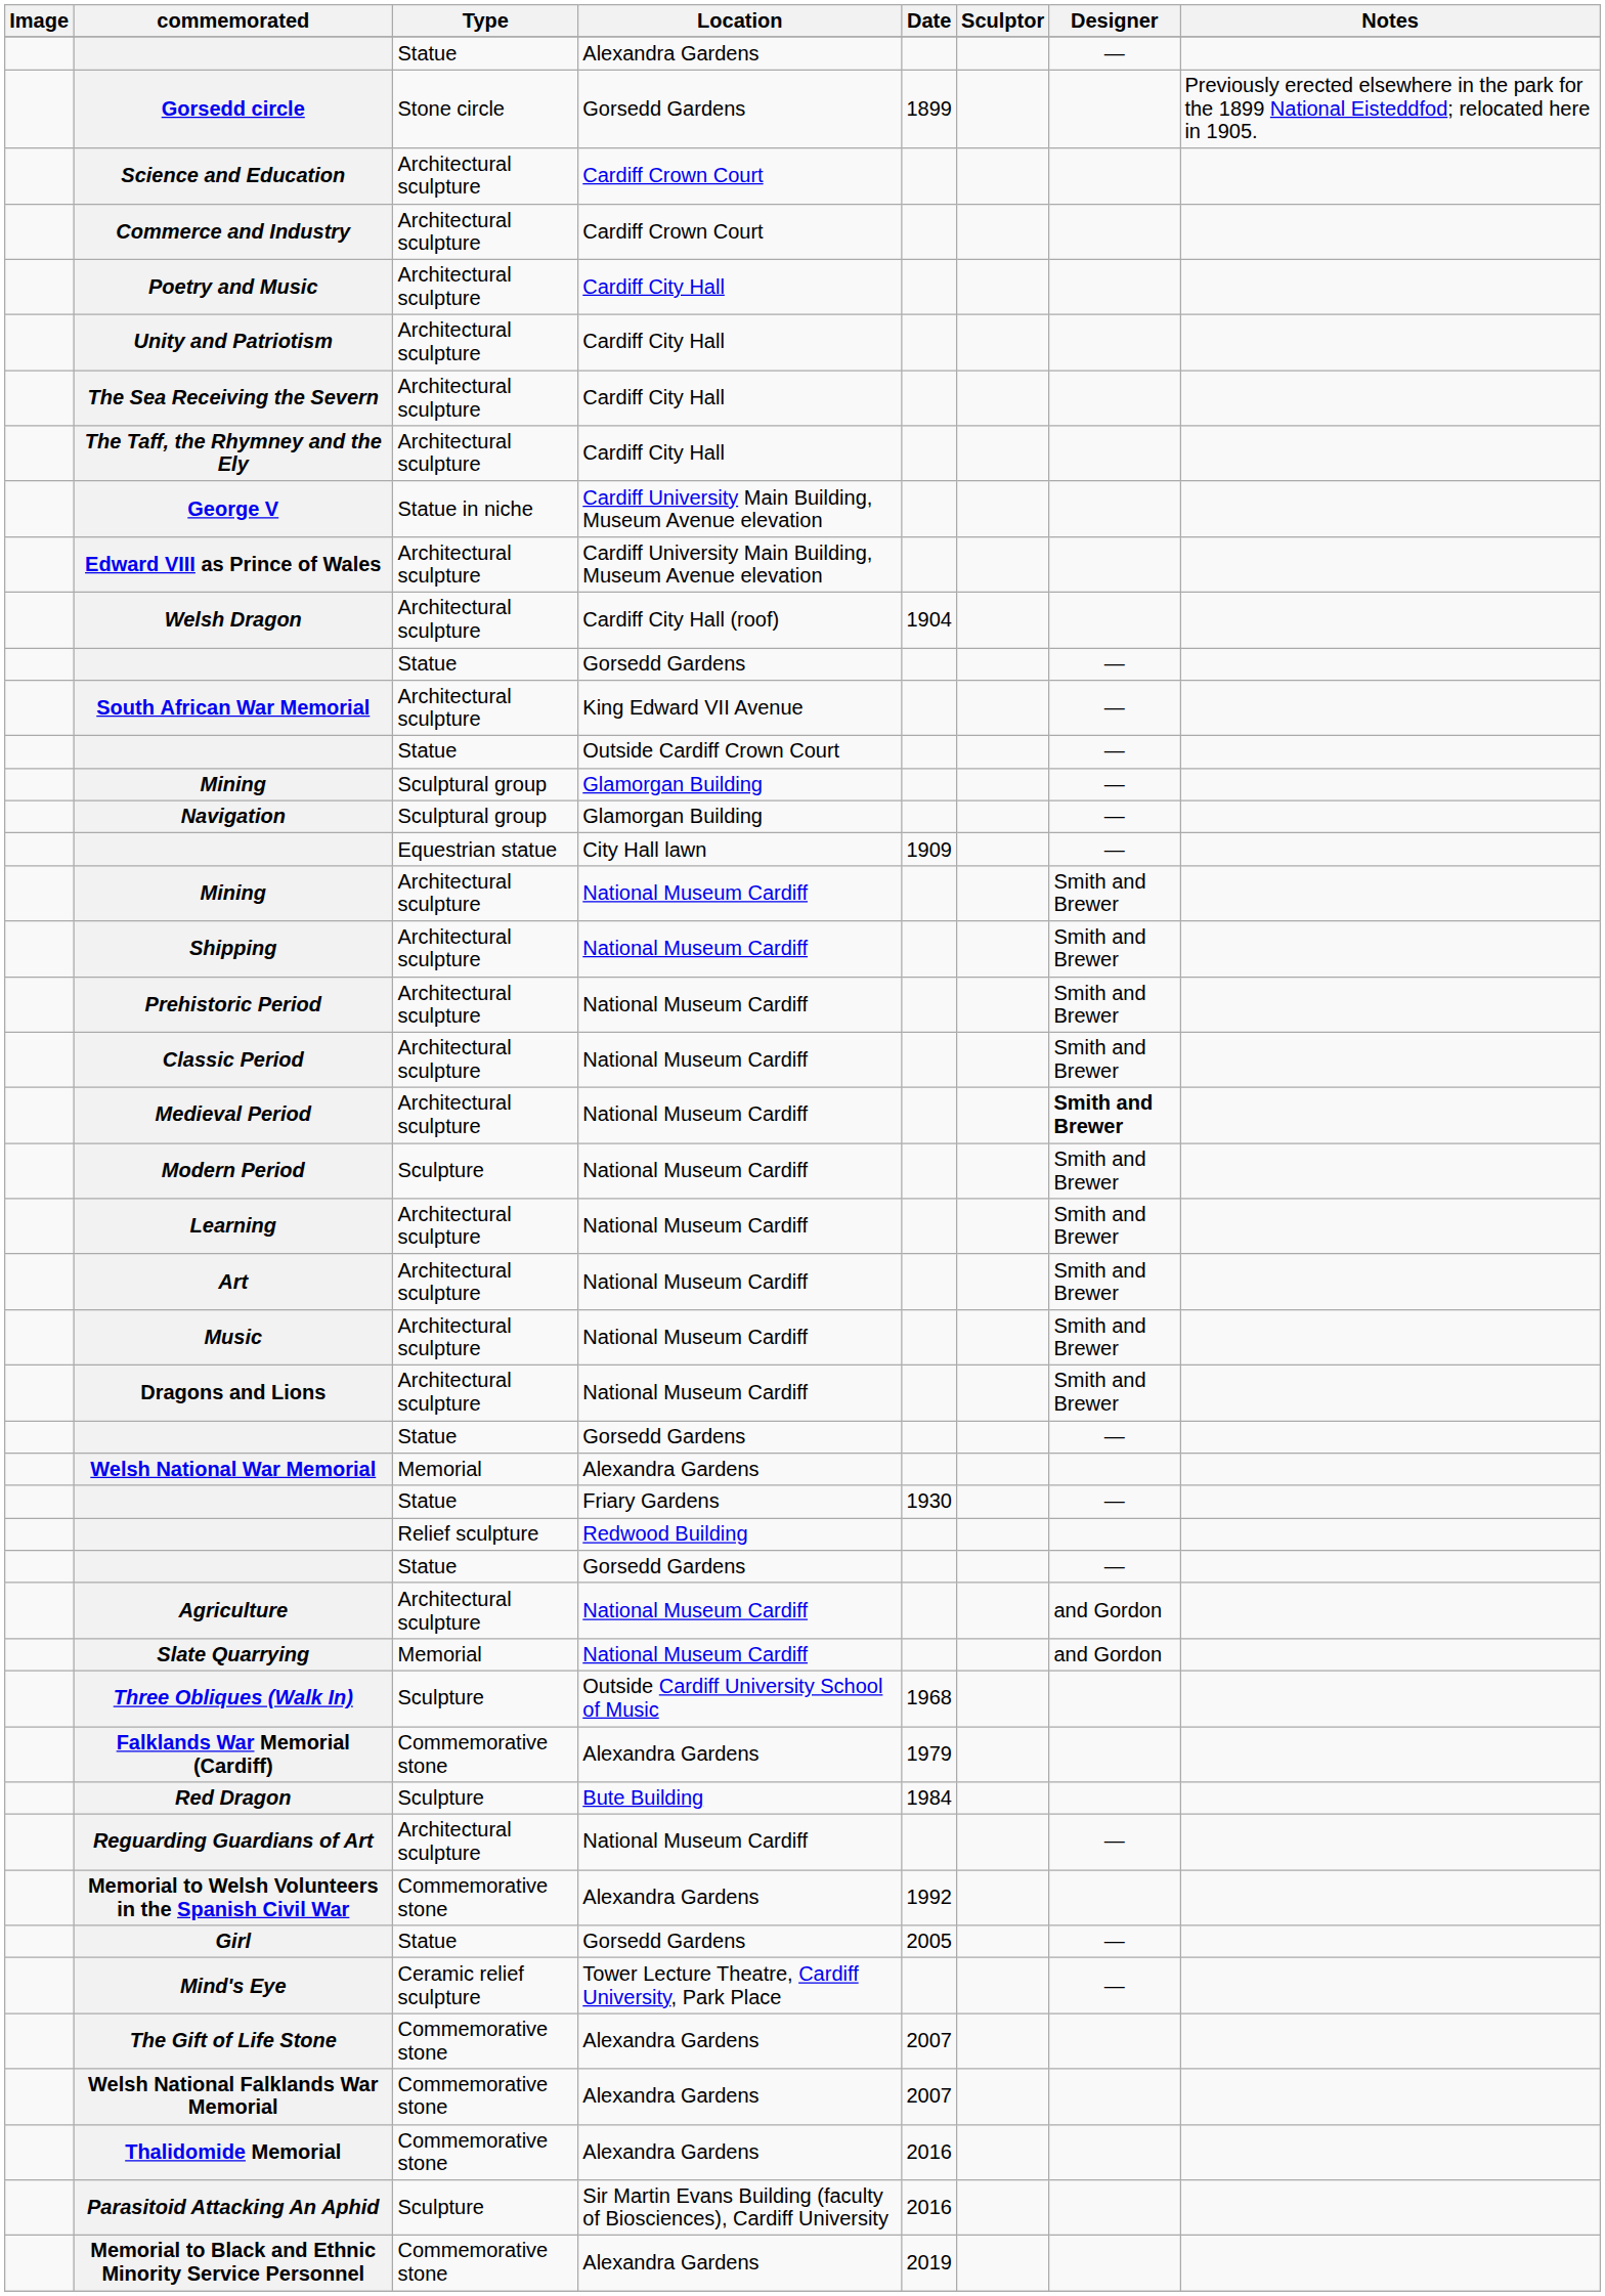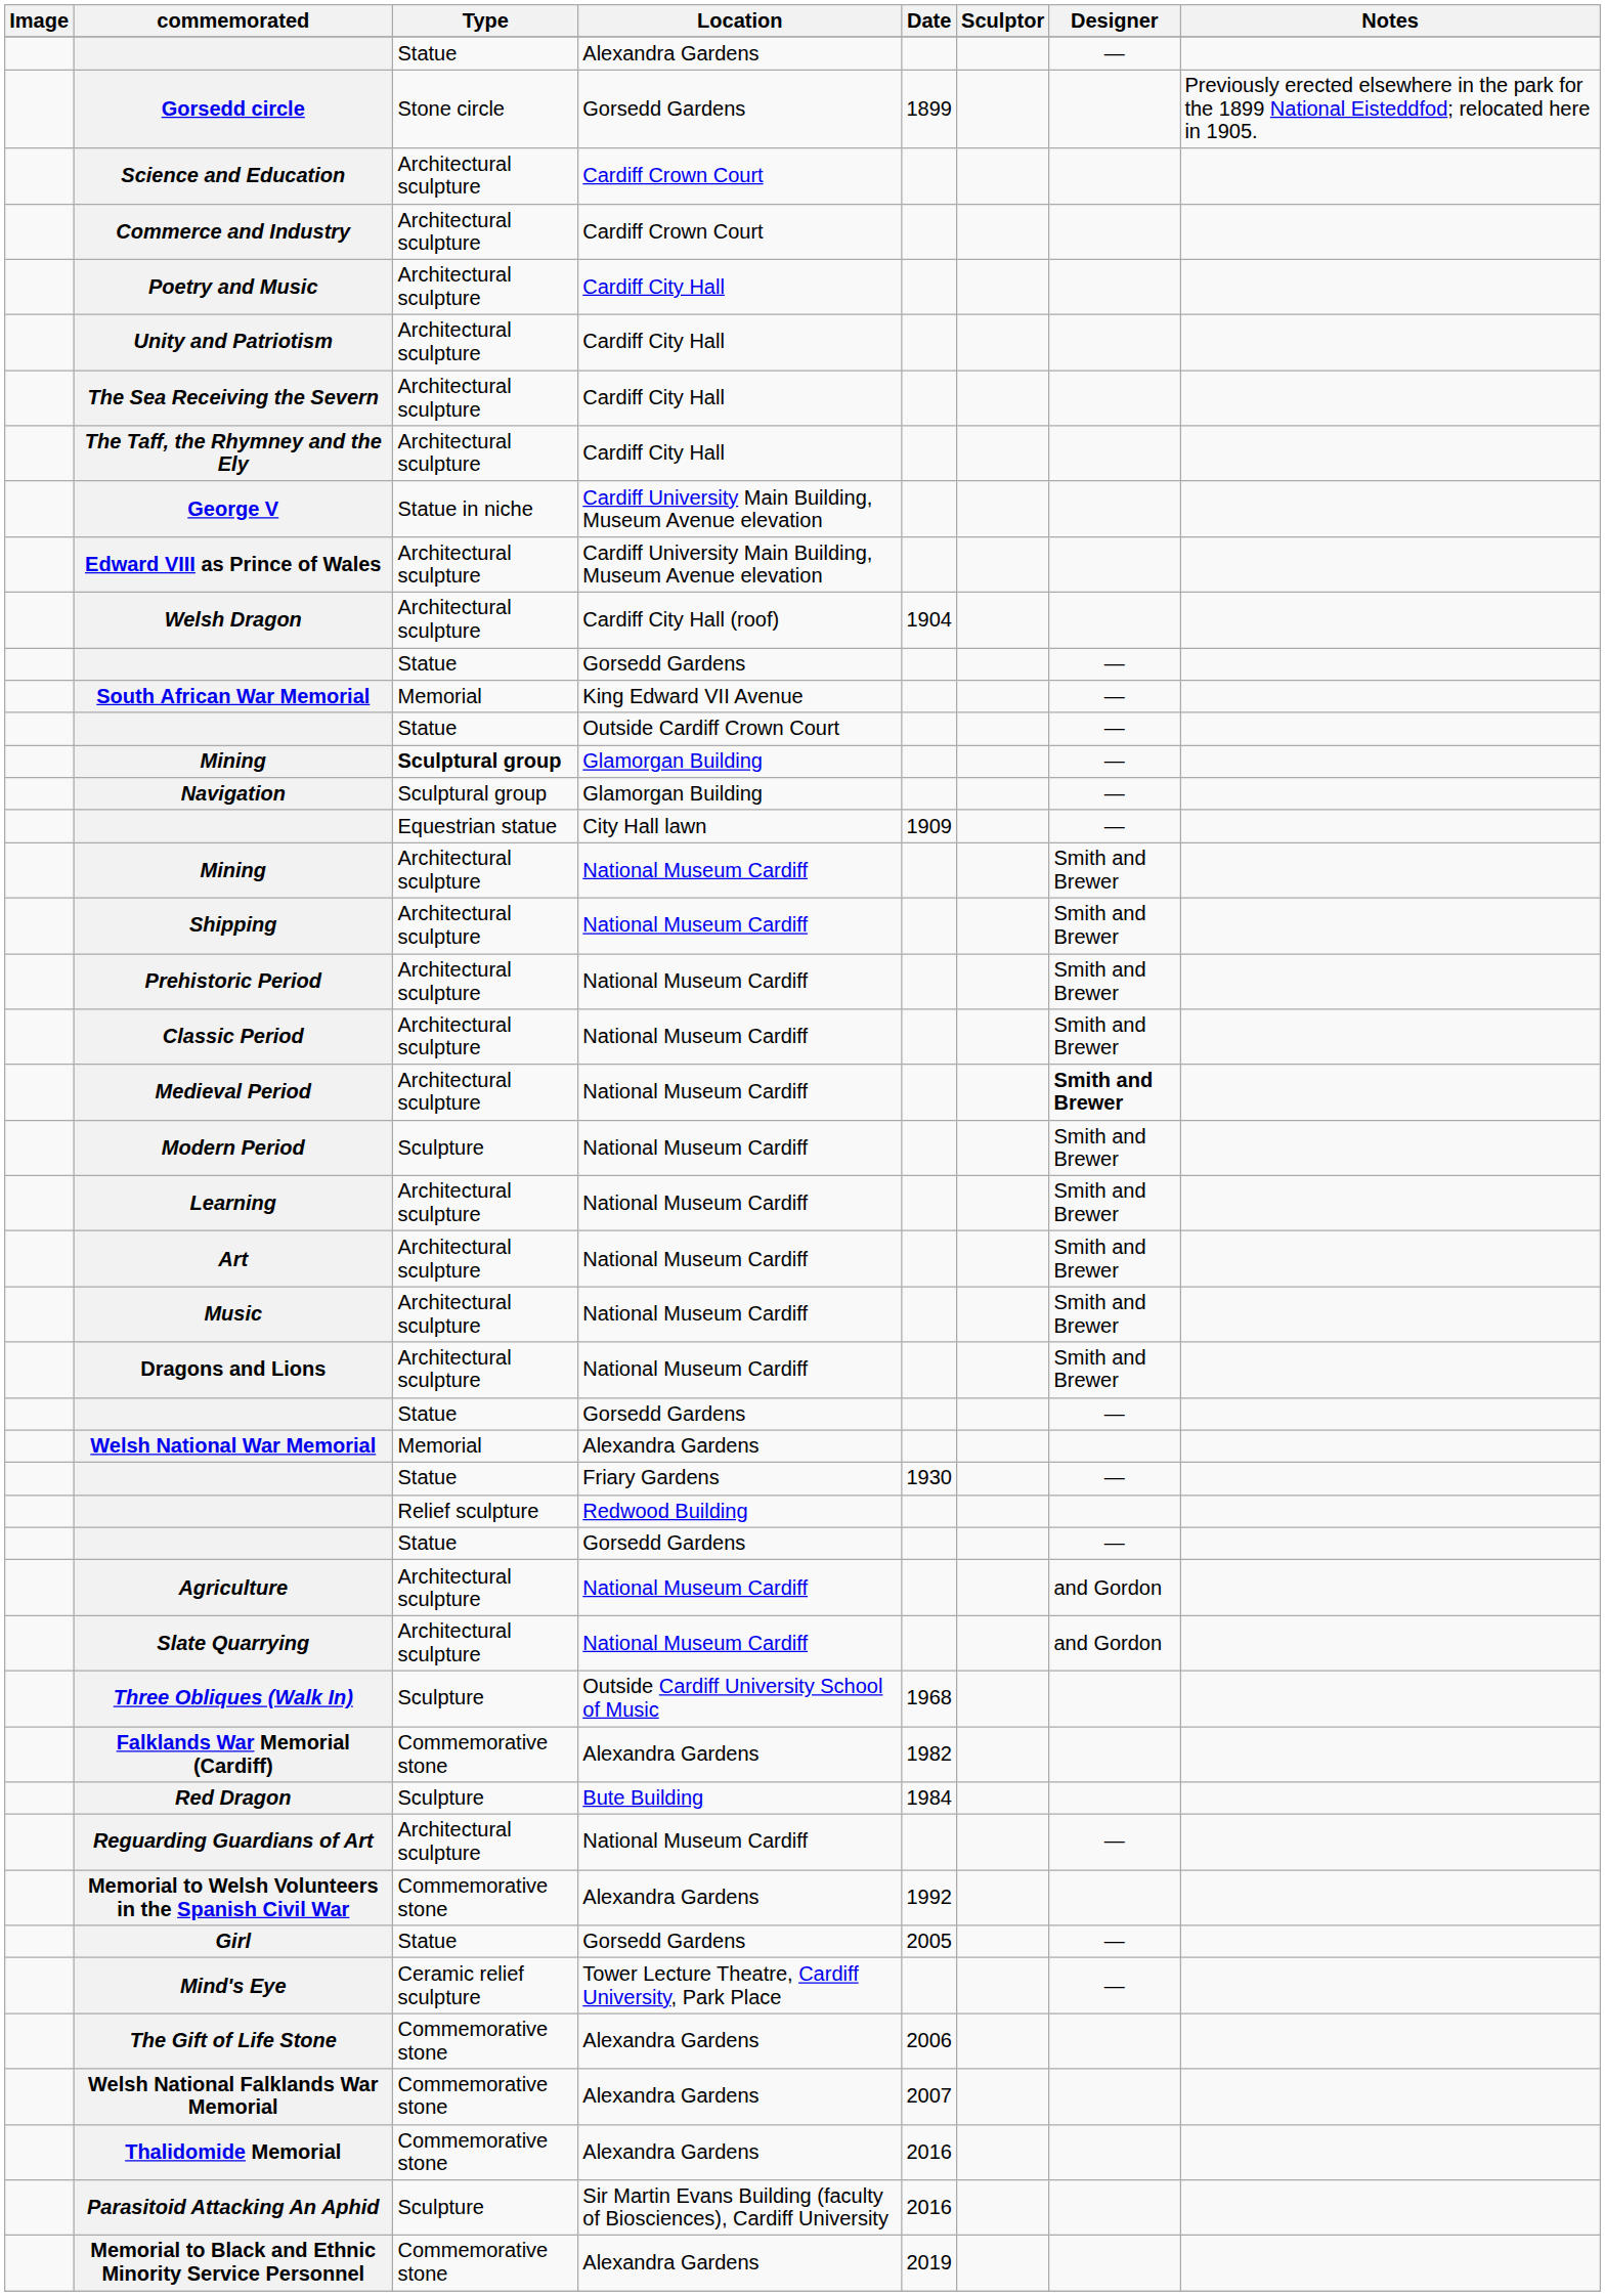 <table class="wikitable sortable">
 <tr>
 <th class="unsortable">Image</th>
 <th> commemorated</th>
 <th>Type</th>
 <th>Location</th>
 <th>Date</th>
 <th>Sculptor</th>
 <th> Designer</th>
 <th class="unsortable">Notes</th>
 </tr>
 <tr>
 </tr>
 <tr>
 <td></td>
 <th></th>
 <td>Statue</td>
 <td>Alexandra Gardens</td>
 <td></td>
 <td></td>
 <td align="center">—</td>
 <td></td>
 </tr>
 <tr>
 <td></td>
 <th><a href='#'>Gorsedd circle</a></th>
 <td>Stone circle</td>
 <td>Gorsedd Gardens</td>
 <td>1899</td>
 <td></td>
 <td></td>
 <td>Previously erected elsewhere in the park for the 1899 <a href='#'>National Eisteddfod</a>; relocated here in 1905.</td>
 </tr>
 <tr>
 <td></td>
 <th><em>Science and Education</em></th>
 <td>Architectural sculpture</td>
 <td><a href='#'>Cardiff Crown Court</a></td>
 <td></td>
 <td></td>
 <td></td>
 <td></td>
 </tr>
 <tr>
 <td></td>
 <th><em>Commerce and Industry</em></th>
 <td>Architectural sculpture</td>
 <td>Cardiff Crown Court</td>
 <td></td>
 <td></td>
 <td></td>
 <td></td>
 </tr>
 <tr>
 <td></td>
 <th><em>Poetry and Music</em></th>
 <td>Architectural sculpture</td>
 <td><a href='#'>Cardiff City Hall</a></td>
 <td></td>
 <td></td>
 <td></td>
 <td></td>
 </tr>
 <tr>
 <td></td>
 <th><em>Unity and Patriotism</em></th>
 <td>Architectural sculpture</td>
 <td>Cardiff City Hall</td>
 <td></td>
 <td></td>
 <td></td>
 <td></td>
 </tr>
 <tr>
 <td></td>
 <th><em>The Sea Receiving the Severn</em></th>
 <td>Architectural sculpture</td>
 <td>Cardiff City Hall</td>
 <td></td>
 <td></td>
 <td></td>
 <td></td>
 </tr>
 <tr>
 <td></td>
 <th><em>The Taff, the Rhymney and the Ely</em></th>
 <td>Architectural sculpture</td>
 <td>Cardiff City Hall</td>
 <td></td>
 <td></td>
 <td></td>
 <td></td>
 </tr>
 <tr>
 <td></td>
 <th><a href='#'>George V</a></th>
 <td>Statue in niche</td>
 <td><a href='#'>Cardiff University</a> Main Building, Museum Avenue elevation</td>
 <td></td>
 <td></td>
 <td></td>
 <td></td>
 </tr>
 <tr>
 <td></td>
 <th><a href='#'>Edward VIII</a> as Prince of Wales</th>
 <td>Architectural sculpture</td>
 <td>Cardiff University Main Building, Museum Avenue elevation</td>
 <td></td>
 <td></td>
 <td></td>
 <td></td>
 </tr>
 <tr>
 <td></td>
 <th><em>Welsh Dragon</em></th>
 <td>Architectural sculpture</td>
 <td>Cardiff City Hall (roof)</td>
 <td>1904</td>
 <td></td>
 <td></td>
 <td></td>
 </tr>
 <tr>
 <td></td>
 <th></th>
 <td>Statue</td>
 <td>Gorsedd Gardens</td>
 <td></td>
 <td></td>
 <td align="center">—</td>
 <td></td>
 </tr>
 <tr>
 <td></td>
 <th><a href='#'>South African War Memorial</a></th>
-<td>Architectural sculpture</td>
+<td>Memorial</td>
 <td>King Edward VII Avenue</td>
 <td></td>
 <td></td>
 <td align="center">—</td>
 <td></td>
 </tr>
 <tr>
 <td></td>
 <th></th>
 <td>Statue</td>
 <td>Outside Cardiff Crown Court</td>
 <td></td>
 <td></td>
 <td align="center">—</td>
 <td></td>
 </tr>
 <tr>
 <td></td>
 <th><em>Mining</em></th>
-<td>Sculptural group</td>
+<td><strong>Sculptural group</strong></td>
 <td><a href='#'>Glamorgan Building</a></td>
 <td></td>
 <td></td>
 <td align="center">—</td>
 <td></td>
 </tr>
 <tr>
 <td></td>
 <th><em>Navigation</em></th>
 <td>Sculptural group</td>
 <td>Glamorgan Building</td>
 <td></td>
 <td></td>
 <td align="center">—</td>
 <td></td>
 </tr>
 <tr>
 <td></td>
 <th></th>
 <td>Equestrian statue</td>
 <td>City Hall lawn</td>
 <td>1909</td>
 <td></td>
 <td align="center">—</td>
 <td></td>
 </tr>
 <tr>
 <td></td>
 <th><em>Mining</em></th>
 <td>Architectural sculpture</td>
 <td><a href='#'>National Museum Cardiff</a></td>
 <td></td>
 <td></td>
 <td>Smith and Brewer</td>
 <td></td>
 </tr>
 <tr>
 <td></td>
 <th><em>Shipping</em></th>
 <td>Architectural sculpture</td>
 <td><a href='#'>National Museum Cardiff</a></td>
 <td></td>
 <td></td>
 <td>Smith and Brewer</td>
 <td></td>
 </tr>
 <tr>
 <td></td>
 <th><em>Prehistoric Period</em></th>
 <td>Architectural sculpture</td>
 <td>National Museum Cardiff</td>
 <td></td>
 <td></td>
 <td>Smith and Brewer</td>
 <td></td>
 </tr>
 <tr>
 <td></td>
 <th><em>Classic Period</em></th>
 <td>Architectural sculpture</td>
 <td>National Museum Cardiff</td>
 <td></td>
 <td></td>
 <td>Smith and Brewer</td>
 <td></td>
 </tr>
 <tr>
 <td></td>
 <th><em>Medieval Period</em></th>
 <td>Architectural sculpture</td>
 <td>National Museum Cardiff</td>
 <td></td>
 <td></td>
 <td><strong>Smith and Brewer</strong></td>
 <td></td>
 </tr>
 <tr>
 <td></td>
 <th><em>Modern Period</em></th>
 <td>Sculpture</td>
 <td>National Museum Cardiff</td>
 <td></td>
 <td></td>
 <td>Smith and Brewer</td>
 <td></td>
 </tr>
 <tr>
 <td></td>
 <th><em>Learning</em></th>
 <td>Architectural sculpture</td>
 <td>National Museum Cardiff</td>
 <td></td>
 <td></td>
 <td>Smith and Brewer</td>
 <td></td>
 </tr>
 <tr>
 <td></td>
 <th><em>Art</em></th>
 <td>Architectural sculpture</td>
 <td>National Museum Cardiff</td>
 <td></td>
 <td></td>
 <td>Smith and Brewer</td>
 <td></td>
 </tr>
 <tr>
 <td></td>
 <th><em>Music</em></th>
 <td>Architectural sculpture</td>
 <td>National Museum Cardiff</td>
 <td></td>
 <td></td>
 <td>Smith and Brewer</td>
 <td></td>
 </tr>
 <tr>
 <td></td>
 <th>Dragons and Lions</th>
 <td>Architectural sculpture</td>
 <td>National Museum Cardiff</td>
 <td></td>
 <td></td>
 <td>Smith and Brewer</td>
 <td></td>
 </tr>
 <tr>
 <td></td>
 <th></th>
 <td>Statue</td>
 <td>Gorsedd Gardens</td>
 <td></td>
 <td></td>
 <td align="center">—</td>
 <td></td>
 </tr>
 <tr>
 <td></td>
 <th><a href='#'>Welsh&nbsp;National War&nbsp;Memorial</a></th>
 <td>Memorial</td>
 <td>Alexandra Gardens</td>
 <td></td>
 <td></td>
 <td></td>
 <td></td>
 </tr>
 <tr>
 <td></td>
 <th></th>
 <td>Statue</td>
 <td>Friary Gardens</td>
 <td>1930</td>
 <td></td>
 <td align="center">—</td>
 <td></td>
 </tr>
 <tr>
 <td></td>
 <th></th>
 <td>Relief sculpture</td>
 <td><a href='#'>Redwood Building</a></td>
 <td></td>
 <td></td>
 <td></td>
 <td></td>
 </tr>
 <tr>
 <td></td>
 <th></th>
 <td>Statue</td>
 <td>Gorsedd Gardens</td>
 <td></td>
 <td></td>
 <td align="center">—</td>
 <td></td>
 </tr>
 <tr>
 <td></td>
 <th><em>Agriculture</em></th>
 <td>Architectural sculpture</td>
 <td><a href='#'>National Museum Cardiff</a></td>
 <td></td>
 <td></td>
 <td> and Gordon</td>
 <td></td>
 </tr>
 <tr>
 <td></td>
 <th><em>Slate Quarrying</em></th>
-<td>Memorial</td>
+<td>Architectural sculpture</td>
 <td><a href='#'>National Museum Cardiff</a></td>
 <td></td>
 <td></td>
 <td> and Gordon</td>
 <td></td>
 </tr>
 <tr>
 <td></td>
 <th><em><a href='#'>Three&nbsp;Obliques (Walk&nbsp;In)</a></em></th>
 <td>Sculpture</td>
 <td>Outside <a href='#'>Cardiff University School of Music</a></td>
 <td>1968</td>
 <td></td>
 <td></td>
 <td></td>
 </tr>
 <tr>
 <td></td>
 <th><a href='#'>Falklands War</a> Memorial (Cardiff)</th>
 <td>Commemorative stone</td>
 <td>Alexandra Gardens</td>
-<td>1979</td>
+<td>1982</td>
 <td></td>
 <td></td>
 <td></td>
 </tr>
 <tr>
 <td></td>
 <th><em>Red Dragon</em></th>
 <td>Sculpture</td>
 <td><a href='#'>Bute Building</a></td>
 <td>1984</td>
 <td></td>
 <td></td>
 <td></td>
 </tr>
 <tr>
 <td></td>
 <th><em>Reguarding Guardians of Art</em></th>
 <td>Architectural sculpture</td>
 <td>National Museum Cardiff</td>
 <td></td>
 <td></td>
 <td align="center">—</td>
 <td></td>
 </tr>
 <tr>
 <td></td>
 <th>Memorial to Welsh Volunteers in the <a href='#'>Spanish Civil War</a></th>
 <td>Commemorative stone</td>
 <td>Alexandra Gardens</td>
 <td>1992</td>
 <td></td>
 <td></td>
 <td></td>
 </tr>
 <tr>
 <td></td>
 <th><em>Girl</em></th>
 <td>Statue</td>
 <td>Gorsedd Gardens</td>
 <td>2005</td>
 <td></td>
 <td align="center">—</td>
 <td></td>
 </tr>
 <tr>
 <td></td>
 <th><em>Mind's Eye</em></th>
 <td>Ceramic relief sculpture</td>
 <td>Tower Lecture Theatre, <a href='#'>Cardiff University</a>, Park Place</td>
 <td></td>
 <td></td>
 <td align="center">—</td>
 <td></td>
 </tr>
 <tr>
 <td></td>
 <th><em>The Gift of Life Stone</em></th>
 <td>Commemorative stone</td>
 <td>Alexandra Gardens</td>
-<td>2007</td>
+<td>2006</td>
 <td></td>
 <td></td>
 <td></td>
 </tr>
 <tr>
 <td></td>
 <th>Welsh National Falklands War Memorial</th>
 <td>Commemorative stone</td>
 <td>Alexandra Gardens</td>
 <td>2007</td>
 <td></td>
 <td></td>
 <td></td>
 </tr>
 <tr>
 <td></td>
 <th><a href='#'>Thalidomide</a> Memorial</th>
 <td>Commemorative stone</td>
 <td>Alexandra Gardens</td>
 <td>2016</td>
 <td></td>
 <td></td>
 <td></td>
 </tr>
 <tr>
 <td></td>
 <th><em>Parasitoid Attacking An Aphid</em><br></th>
 <td>Sculpture</td>
 <td>Sir Martin Evans Building (faculty of Biosciences), Cardiff University</td>
 <td>2016</td>
 <td></td>
 <td></td>
 <td></td>
 </tr>
 <tr>
 <td></td>
 <th>Memorial to Black and Ethnic Minority Service Personnel</th>
 <td>Commemorative stone</td>
 <td>Alexandra Gardens</td>
 <td>2019</td>
 <td></td>
 <td></td>
 <td></td>
 </tr>
 <tr>
 </tr>
 </table>
